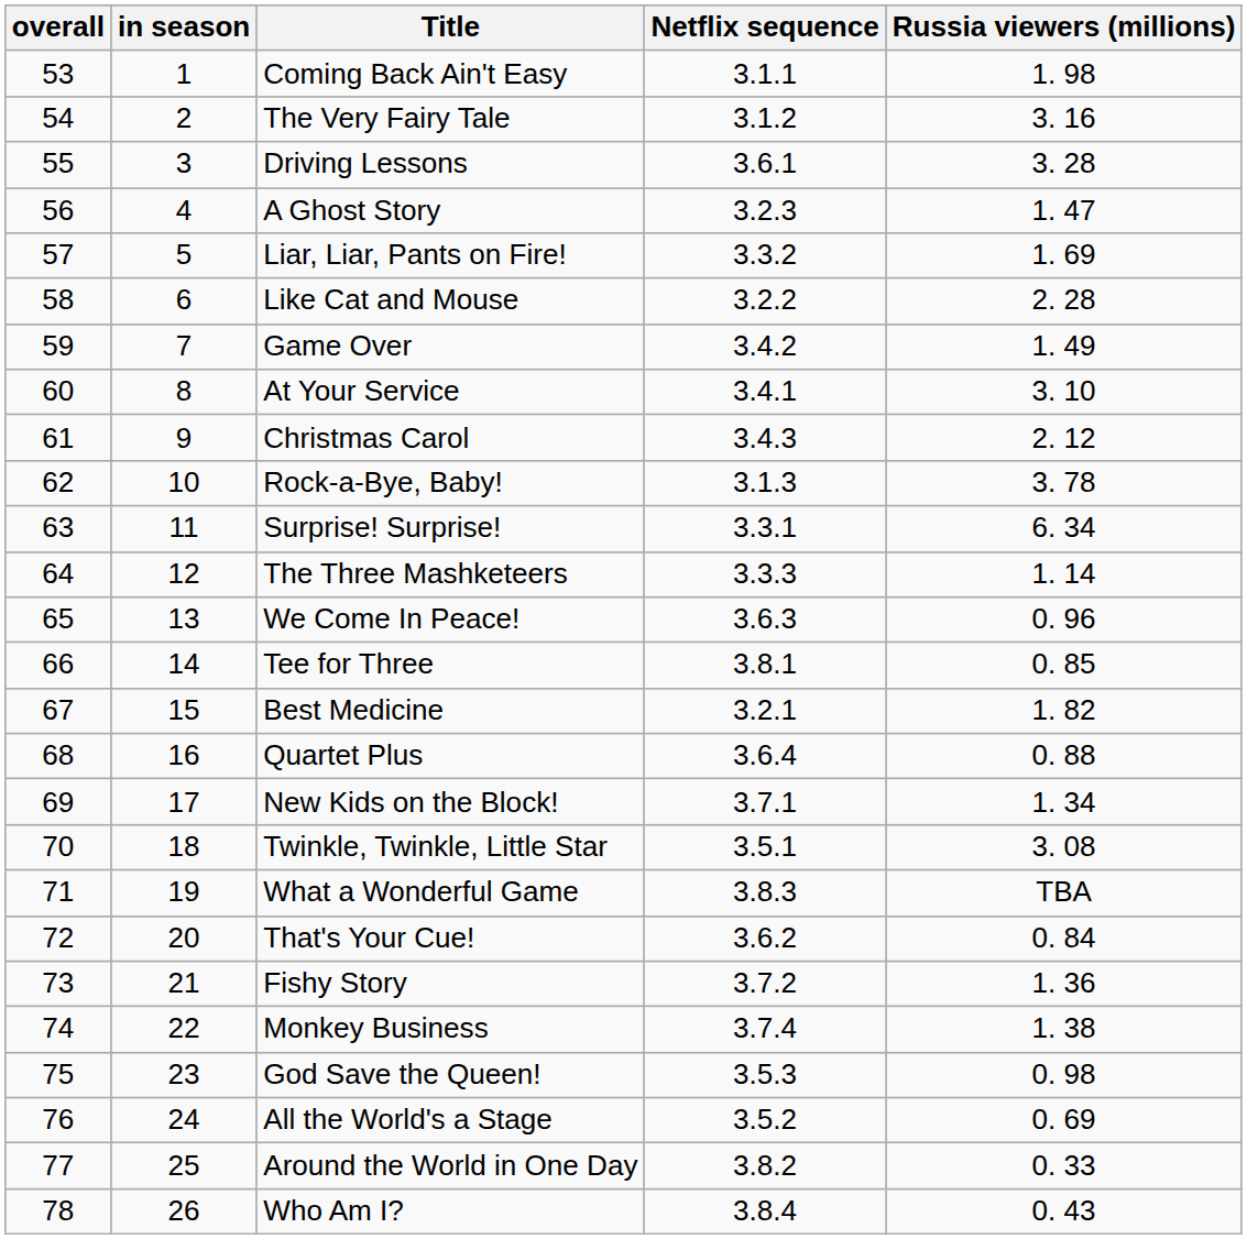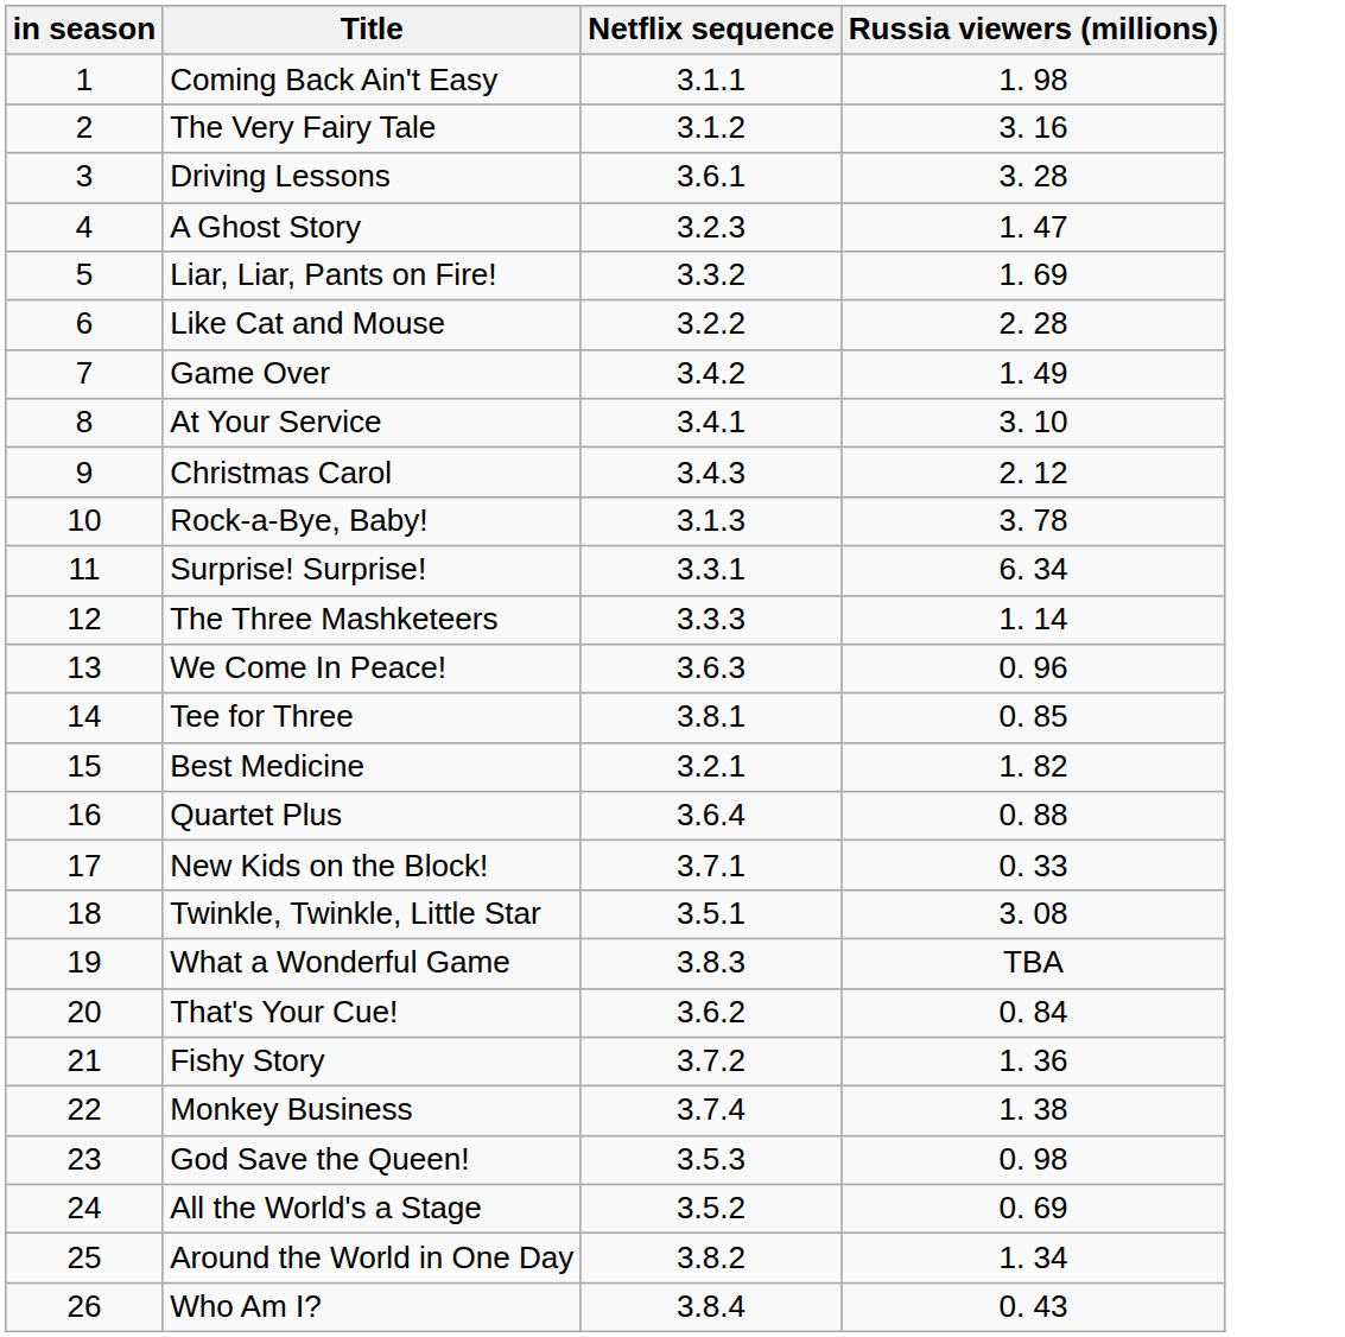 <table class="wikitable sortable mw-collapsible" style="text-align: center">
 <tr>
-<th> overall</th>
 <th> in season</th>
 <th>Title</th>
 <th>Netflix sequence</th>
 <th>Russia viewers (millions)</th>
 </tr>
 <tr>
-<td>53</td>
 <td>1</td>
 <td align="left">Coming Back Ain't Easy </td>
 <td>3.1.1</td>
 <td>1. 98</td>
 </tr>
 <tr>
-<td>54</td>
 <td>2</td>
 <td align="left">The Very Fairy Tale</td>
 <td>3.1.2</td>
 <td>3. 16</td>
 </tr>
 <tr>
-<td>55</td>
 <td>3</td>
 <td align="left">Driving Lessons</td>
 <td>3.6.1</td>
 <td>3. 28</td>
 </tr>
 <tr>
-<td>56</td>
 <td>4</td>
 <td align="left">A Ghost Story</td>
 <td>3.2.3</td>
 <td>1. 47</td>
 </tr>
 <tr>
-<td>57</td>
 <td>5</td>
 <td align="left">Liar, Liar, Pants on Fire!</td>
 <td>3.3.2</td>
 <td>1. 69</td>
 </tr>
 <tr>
-<td>58</td>
 <td>6</td>
 <td align="left">Like Cat and Mouse</td>
 <td>3.2.2</td>
 <td>2. 28</td>
 </tr>
 <tr>
-<td>59</td>
 <td>7</td>
 <td align="left">Game Over</td>
 <td>3.4.2</td>
 <td>1. 49</td>
 </tr>
 <tr>
-<td>60</td>
 <td>8</td>
 <td align="left">At Your Service</td>
 <td>3.4.1</td>
 <td>3. 10</td>
 </tr>
 <tr>
-<td>61</td>
 <td>9</td>
 <td align="left">Christmas Carol</td>
 <td>3.4.3</td>
 <td>2. 12</td>
 </tr>
 <tr>
-<td>62</td>
 <td>10</td>
 <td align="left">Rock-a-Bye, Baby!</td>
 <td>3.1.3</td>
 <td>3. 78</td>
 </tr>
 <tr>
-<td>63</td>
 <td>11</td>
 <td align="left">Surprise! Surprise!</td>
 <td>3.3.1</td>
 <td>6. 34</td>
 </tr>
 <tr>
-<td>64</td>
 <td>12</td>
 <td align="left">The Three Mashketeers</td>
 <td>3.3.3</td>
 <td>1. 14</td>
 </tr>
 <tr>
-<td>65</td>
 <td>13</td>
 <td align="left">We Come In Peace!</td>
 <td>3.6.3</td>
 <td>0. 96</td>
 </tr>
 <tr>
-<td>66</td>
 <td>14</td>
 <td align="left">Tee for Three</td>
 <td>3.8.1</td>
 <td>0. 85</td>
 </tr>
 <tr>
-<td>67</td>
 <td>15</td>
 <td align="left">Best Medicine</td>
 <td>3.2.1</td>
 <td>1. 82</td>
 </tr>
 <tr>
-<td>68</td>
 <td>16</td>
 <td align="left">Quartet Plus</td>
 <td>3.6.4</td>
 <td>0. 88</td>
 </tr>
 <tr>
-<td>69</td>
 <td>17</td>
 <td align="left">New Kids on the Block!</td>
 <td>3.7.1</td>
-<td>1. 34</td>
+<td>0. 33</td>
 </tr>
 <tr>
-<td>70</td>
 <td>18</td>
 <td align="left">Twinkle, Twinkle, Little Star</td>
 <td>3.5.1</td>
 <td>3. 08</td>
 </tr>
 <tr>
-<td>71</td>
 <td>19</td>
 <td align="left">What a Wonderful Game</td>
 <td>3.8.3</td>
 <td>TBA</td>
 </tr>
 <tr>
-<td>72</td>
 <td>20</td>
 <td align="left">That's Your Cue!</td>
 <td>3.6.2</td>
 <td>0. 84</td>
 </tr>
 <tr>
-<td>73</td>
 <td>21</td>
 <td align="left">Fishy Story</td>
 <td>3.7.2</td>
 <td>1. 36</td>
 </tr>
 <tr>
-<td>74</td>
 <td>22</td>
 <td align="left">Monkey Business</td>
 <td>3.7.4</td>
 <td>1. 38</td>
 </tr>
 <tr>
-<td>75</td>
 <td>23</td>
 <td align="left">God Save the Queen!</td>
 <td>3.5.3</td>
 <td>0. 98</td>
 </tr>
 <tr>
-<td>76</td>
 <td>24</td>
 <td align="left">All the World's a Stage</td>
 <td>3.5.2</td>
 <td>0. 69</td>
 </tr>
 <tr>
-<td>77</td>
 <td>25</td>
 <td align="left">Around the World in One Day</td>
 <td>3.8.2</td>
-<td>0. 33</td>
+<td>1. 34</td>
 </tr>
 <tr>
-<td>78</td>
 <td>26</td>
 <td align="left">Who Am I?</td>
 <td>3.8.4</td>
 <td>0. 43</td>
 </tr>
 </table>
